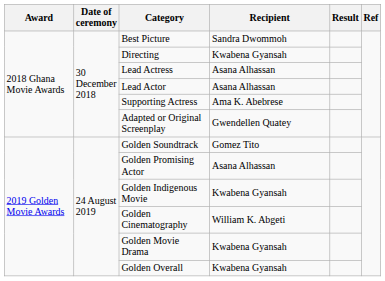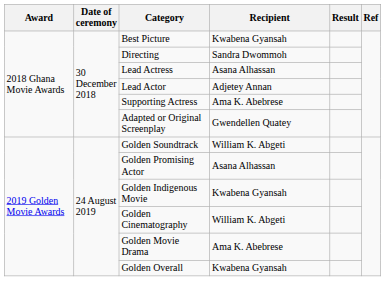 <table class="wikitable plainrowheaders sortable">
 <tr>
 <th scope="col" style="width:20%;">Award</th>
 <th scope="col" style="width:10%;">Date of ceremony</th>
 <th scope="col" style="width:25%;">Category</th>
 <th scope="col" style="width:35%;">Recipient</th>
 <th>Result</th>
 <th>Ref</th>
 </tr>
 <tr>
 <td rowspan="6">2018 Ghana Movie Awards</td>
 <td rowspan="6">30 December 2018</td>
 <td>Best Picture</td>
-<td>Sandra Dwommoh</td>
+<td>Kwabena Gyansah</td>
 <td></td>
 <td rowspan="6"></td>
 </tr>
 <tr>
 <td>Directing</td>
-<td>Kwabena Gyansah</td>
+<td>Sandra Dwommoh</td>
 <td></td>
 </tr>
 <tr>
 <td>Lead Actress</td>
 <td>Asana Alhassan</td>
 <td></td>
 </tr>
 <tr>
 <td>Lead Actor</td>
-<td>Asana Alhassan</td>
+<td>Adjetey Annan</td>
 <td></td>
 </tr>
 <tr>
 <td>Supporting Actress</td>
 <td>Ama K. Abebrese</td>
 <td></td>
 </tr>
 <tr>
 <td>Adapted or Original Screenplay</td>
 <td>Gwendellen Quatey</td>
 <td></td>
 </tr>
 <tr>
 <td rowspan="6"><a href='#'>2019 Golden Movie Awards</a></td>
 <td rowspan="6">24 August 2019</td>
 <td>Golden Soundtrack</td>
-<td>Gomez Tito</td>
+<td>William K. Abgeti</td>
 <td></td>
 <td rowspan="6"></td>
 </tr>
 <tr>
 <td>Golden Promising Actor</td>
 <td>Asana Alhassan</td>
 <td></td>
 </tr>
 <tr>
 <td>Golden Indigenous Movie</td>
 <td>Kwabena Gyansah</td>
 <td></td>
 </tr>
 <tr>
 <td>Golden Cinematography</td>
 <td>William K. Abgeti</td>
 <td></td>
 </tr>
 <tr>
 <td>Golden Movie Drama</td>
-<td>Kwabena Gyansah</td>
+<td>Ama K. Abebrese</td>
 <td></td>
 </tr>
 <tr>
 <td>Golden Overall</td>
 <td>Kwabena Gyansah</td>
 <td></td>
 </tr>
 </table>
